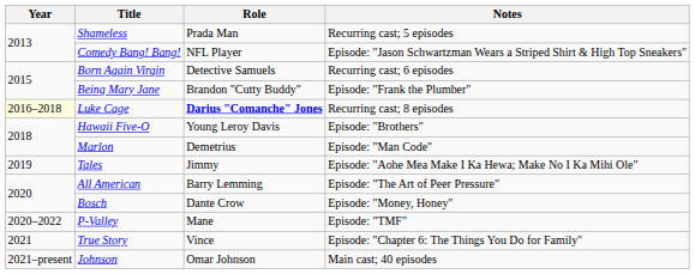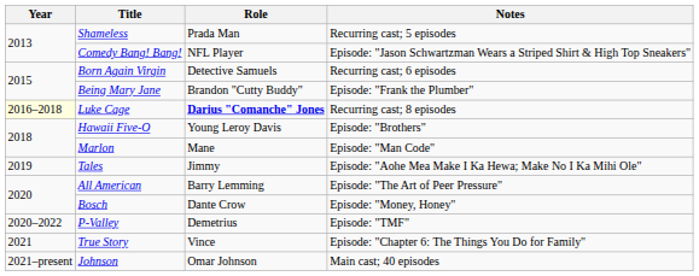 <table class="wikitable plainrowheaders sortable" style="margin-right: 0;">
 <tr>
 <th>Year</th>
 <th>Title</th>
 <th>Role</th>
 <th>Notes</th>
 </tr>
 <tr>
 <td rowspan="2">2013</td>
 <td><em><a href='#'>Shameless</a></em></td>
 <td>Prada Man</td>
 <td>Recurring cast; 5 episodes</td>
 </tr>
 <tr>
 <td><em><a href='#'>Comedy Bang! Bang!</a></em></td>
 <td>NFL Player</td>
 <td>Episode: "Jason Schwartzman Wears a Striped Shirt & High Top Sneakers"</td>
 </tr>
 <tr>
 <td rowspan="2">2015</td>
 <td><em><a href='#'>Born Again Virgin</a></em></td>
 <td>Detective Samuels</td>
 <td>Recurring cast; 6 episodes</td>
 </tr>
 <tr>
 <td><em><a href='#'>Being Mary Jane</a></em></td>
 <td>Brandon "Cutty Buddy"</td>
 <td>Episode: "Frank the Plumber"</td>
 </tr>
 <tr>
 <td style="background: lightyellow;">2016–2018</td>
 <td><em><a href='#'>Luke Cage</a></em></td>
 <td><strong><a href='#'>Darius "Comanche" Jones</a></strong></td>
 <td>Recurring cast; 8 episodes</td>
 </tr>
 <tr>
 <td rowspan="2">2018</td>
 <td><em><a href='#'>Hawaii Five-O</a></em></td>
 <td>Young Leroy Davis</td>
 <td>Episode: "Brothers"</td>
 </tr>
 <tr>
 <td><em><a href='#'>Marlon</a></em></td>
-<td>Demetrius</td>
+<td>Mane</td>
 <td>Episode: "Man Code"</td>
 </tr>
 <tr>
 <td>2019</td>
 <td><em><a href='#'>Tales</a></em></td>
 <td>Jimmy</td>
 <td>Episode: "Aohe Mea Make I Ka Hewa; Make No I Ka Mihi Ole"</td>
 </tr>
 <tr>
 <td rowspan="2">2020</td>
 <td><em><a href='#'>All American</a></em></td>
 <td>Barry Lemming</td>
 <td>Episode: "The Art of Peer Pressure"</td>
 </tr>
 <tr>
 <td><em><a href='#'>Bosch</a></em></td>
 <td>Dante Crow</td>
 <td>Episode: "Money, Honey"</td>
 </tr>
 <tr>
 <td>2020–2022</td>
 <td><em><a href='#'>P-Valley</a></em></td>
-<td>Mane</td>
+<td>Demetrius</td>
 <td>Episode: "TMF"</td>
 </tr>
 <tr>
 <td>2021</td>
 <td><em><a href='#'>True Story</a></em></td>
 <td>Vince</td>
 <td>Episode: "Chapter 6: The Things You Do for Family"</td>
 </tr>
 <tr>
 <td>2021–present</td>
 <td><em><a href='#'>Johnson</a></em></td>
 <td>Omar Johnson</td>
 <td>Main cast; 40 episodes</td>
 </tr>
 </table>
